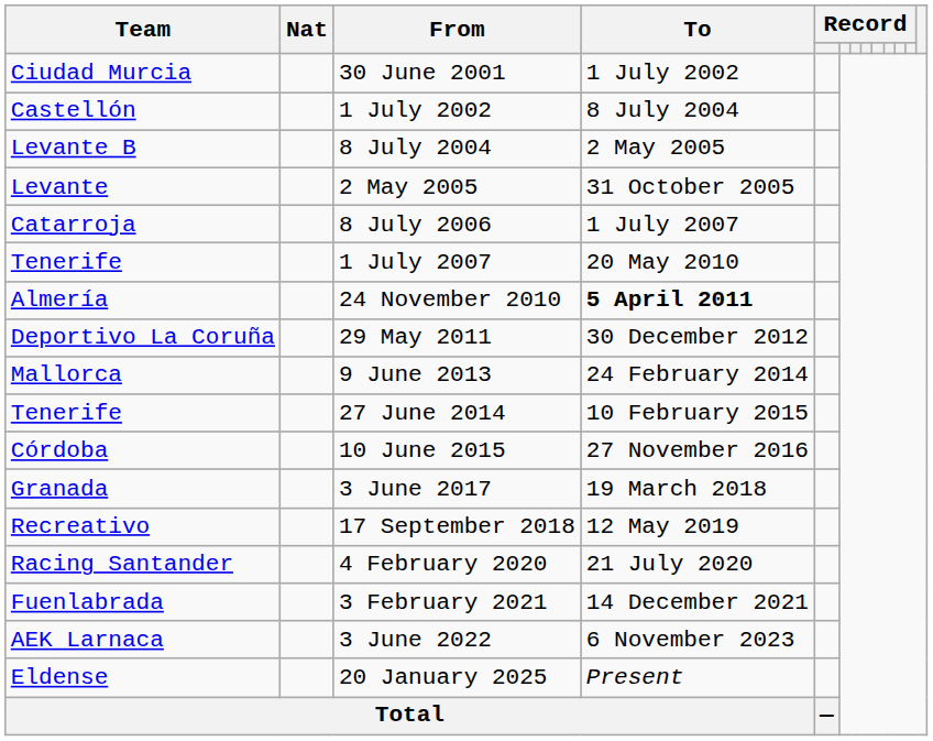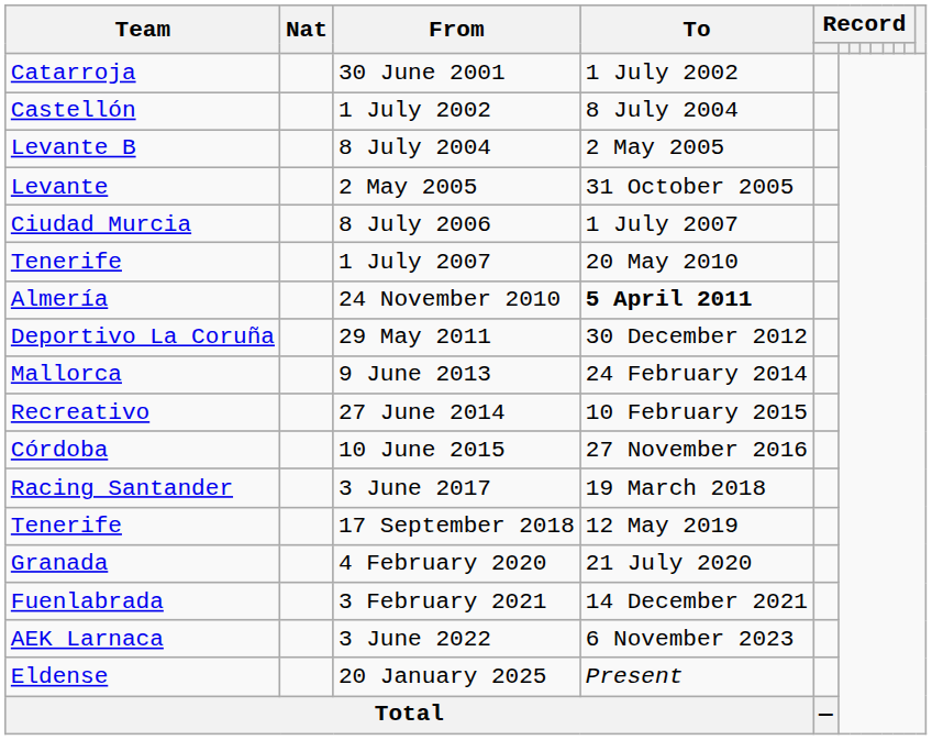 <table class="wikitable" style="text-align: center">
 <tr>
 <th rowspan="2">Team</th>
 <th rowspan="2">Nat</th>
 <th rowspan="2">From</th>
 <th rowspan="2">To</th>
 <th colspan="8">Record</th>
 <th rowspan=2></th>
 </tr>
 <tr>
 <th></th>
 <th></th>
 <th></th>
 <th></th>
 <th></th>
 <th></th>
 <th></th>
 <th></th>
 </tr>
 <tr>
-<td align="left"><a href='#'>Ciudad Murcia</a></td>
+<td align="left"><a href='#'>Catarroja</a></td>
 <td></td>
 <td align=left>30 June 2001</td>
 <td align=left>1 July 2002<br></td>
 <td></td>
 </tr>
 <tr>
 <td align="left"><a href='#'>Castellón</a></td>
 <td></td>
 <td align=left>1 July 2002</td>
 <td align=left>8 July 2004<br></td>
 <td></td>
 </tr>
 <tr>
 <td align="left"><a href='#'>Levante B</a></td>
 <td></td>
 <td align=left>8 July 2004</td>
 <td align=left>2 May 2005<br></td>
 <td></td>
 </tr>
 <tr>
 <td align="left"><a href='#'>Levante</a></td>
 <td></td>
 <td align=left>2 May 2005</td>
 <td align=left>31 October 2005<br></td>
 <td></td>
 </tr>
 <tr>
-<td align="left"><a href='#'>Catarroja</a></td>
+<td align="left"><a href='#'>Ciudad Murcia</a></td>
 <td></td>
 <td align=left>8 July 2006</td>
 <td align=left>1 July 2007<br></td>
 <td></td>
 </tr>
 <tr>
 <td align="left"><a href='#'>Tenerife</a></td>
 <td></td>
 <td align=left>1 July 2007</td>
 <td align=left>20 May 2010<br></td>
 <td></td>
 </tr>
 <tr>
 <td align="left"><a href='#'>Almería</a></td>
 <td></td>
 <td align=left>24 November 2010</td>
 <td align=left><strong>5 April 2011<br></strong></td>
 <td></td>
 </tr>
 <tr>
 <td align="left"><a href='#'>Deportivo La Coruña</a></td>
 <td></td>
 <td align=left>29 May 2011</td>
 <td align=left>30 December 2012<br></td>
 <td></td>
 </tr>
 <tr>
 <td align="left"><a href='#'>Mallorca</a></td>
 <td></td>
 <td align=left>9 June 2013</td>
 <td align=left>24 February 2014<br></td>
 <td></td>
 </tr>
 <tr>
-<td align="left"><a href='#'>Tenerife</a></td>
+<td align="left"><a href='#'>Recreativo</a></td>
 <td></td>
 <td align=left>27 June 2014</td>
 <td align=left>10 February 2015<br></td>
 <td></td>
 </tr>
 <tr>
 <td align="left"><a href='#'>Córdoba</a></td>
 <td></td>
 <td align=left>10 June 2015</td>
 <td align=left>27 November 2016<br></td>
 <td></td>
 </tr>
 <tr>
-<td align="left"><a href='#'>Granada</a></td>
+<td align="left"><a href='#'>Racing Santander</a></td>
 <td></td>
 <td align=left>3 June 2017</td>
 <td align=left>19 March 2018<br></td>
 <td></td>
 </tr>
 <tr>
-<td align="left"><a href='#'>Recreativo</a></td>
+<td align="left"><a href='#'>Tenerife</a></td>
 <td></td>
 <td align=left>17 September 2018</td>
 <td align=left>12 May 2019<br></td>
 <td></td>
 </tr>
 <tr>
-<td align="left"><a href='#'>Racing Santander</a></td>
+<td align="left"><a href='#'>Granada</a></td>
 <td></td>
 <td align=left>4 February 2020</td>
 <td align=left>21 July 2020<br></td>
 <td></td>
 </tr>
 <tr>
 <td align="left"><a href='#'>Fuenlabrada</a></td>
 <td></td>
 <td align=left>3 February 2021</td>
 <td align=left>14 December 2021<br></td>
 <td></td>
 </tr>
 <tr>
 <td align="left"><a href='#'>AEK Larnaca</a></td>
 <td></td>
 <td align=left>3 June 2022</td>
 <td align=left>6 November 2023<br></td>
 <td></td>
 </tr>
 <tr>
 <td align="left"><a href='#'>Eldense</a></td>
 <td></td>
 <td align=left>20 January 2025</td>
 <td align=left><em>Present</em><br></td>
 <td></td>
 </tr>
 <tr>
 <th colspan="4">Total<br></th>
 <th>—</th>
 </tr>
 </table>
